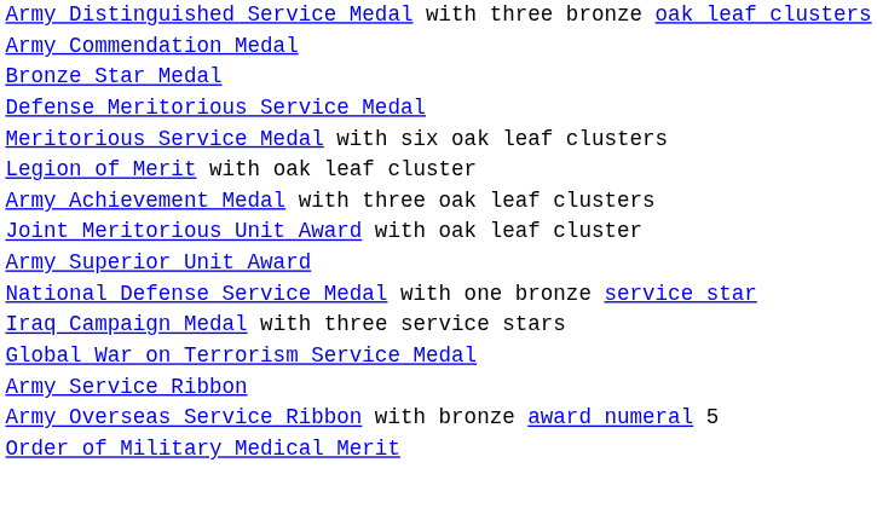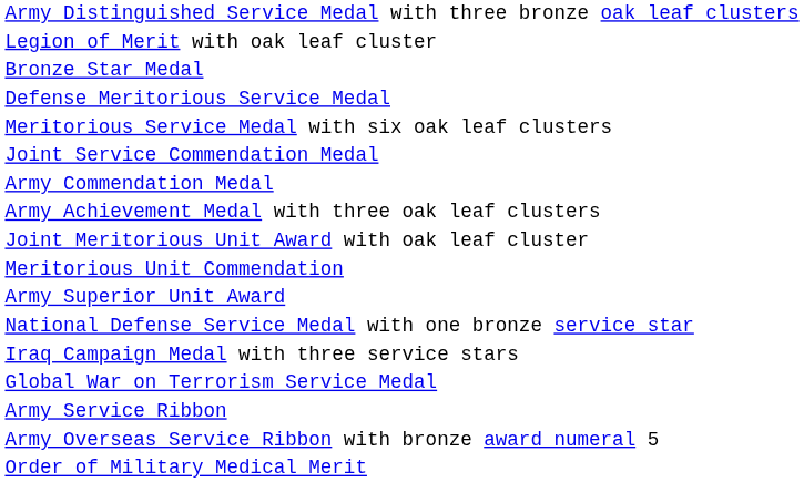 <table>
 <tr>
 <td><span></span><span></span><span></span></td>
 <td><a href='#'>Army Distinguished Service Medal</a> with three bronze <a href='#'>oak leaf clusters</a></td>
 </tr>
 <tr>
 <td></td>
-<td><a href='#'>Army Commendation Medal</a></td>
+<td><a href='#'>Legion of Merit</a> with oak leaf cluster</td>
 </tr>
 <tr>
 <td></td>
 <td><a href='#'>Bronze Star Medal</a></td>
 </tr>
 <tr>
 <td></td>
 <td><a href='#'>Defense Meritorious Service Medal</a></td>
 </tr>
 <tr>
 <td><span></span><span></span></td>
 <td><a href='#'>Meritorious Service Medal</a> with six oak leaf clusters</td>
 </tr>
 <tr>
 <td></td>
-<td><a href='#'>Legion of Merit</a> with oak leaf cluster</td>
+<td><a href='#'>Joint Service Commendation Medal</a></td>
+</tr>
+<tr>
+<td></td>
+<td><a href='#'>Army Commendation Medal</a></td>
 </tr>
 <tr>
 <td><span></span><span></span><span></span></td>
 <td><a href='#'>Army Achievement Medal</a> with three oak leaf clusters</td>
 </tr>
 <tr>
 <td></td>
 <td><a href='#'>Joint Meritorious Unit Award</a> with oak leaf cluster</td>
+</tr>
+<tr>
+<td></td>
+<td><a href='#'>Meritorious Unit Commendation</a></td>
 </tr>
 <tr>
 <td></td>
 <td><a href='#'>Army Superior Unit Award</a></td>
 </tr>
 <tr>
 <td></td>
 <td><a href='#'>National Defense Service Medal</a> with one bronze <a href='#'>service star</a></td>
 </tr>
 <tr>
 <td><span></span><span></span><span></span></td>
 <td><a href='#'>Iraq Campaign Medal</a> with three service stars</td>
 </tr>
 <tr>
 <td></td>
 <td><a href='#'>Global War on Terrorism Service Medal</a></td>
 </tr>
 <tr>
 <td></td>
 <td><a href='#'>Army Service Ribbon</a></td>
 </tr>
 <tr>
 <td><span></span></td>
 <td><a href='#'>Army Overseas Service Ribbon</a> with bronze <a href='#'>award numeral</a> 5</td>
 </tr>
 <tr>
 <td></td>
 <td><a href='#'>Order of Military Medical Merit</a></td>
 </tr>
 </table>
